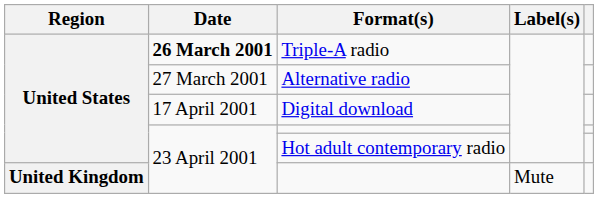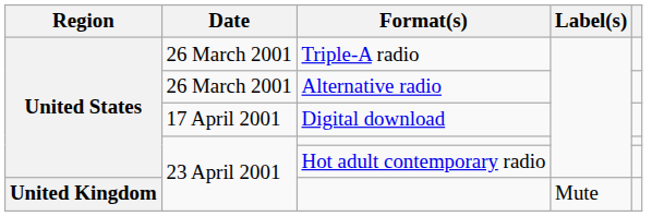 <table class="wikitable plainrowheaders">
 <tr>
 <th>Region</th>
 <th>Date</th>
 <th>Format(s)</th>
 <th>Label(s)</th>
 <th></th>
 </tr>
 <tr>
 <th scope="row" rowspan="5">United States</th>
-<td><strong>26 March 2001</strong></td>
+<td>26 March 2001</td>
 <td><a href='#'>Triple-A</a> radio</td>
 <td rowspan="5"></td>
 <td align="center"></td>
 </tr>
 <tr>
-<td>27 March 2001</td>
+<td>26 March 2001</td>
 <td><a href='#'>Alternative radio</a></td>
 <td align="center"></td>
 </tr>
 <tr>
 <td>17 April 2001</td>
 <td><a href='#'>Digital download</a></td>
 <td align="center"></td>
 </tr>
 <tr>
 <td rowspan="3">23 April 2001</td>
 <td></td>
 <td align="center"></td>
 </tr>
 <tr>
 <td><a href='#'>Hot adult contemporary</a> radio</td>
 <td align="center"></td>
 </tr>
 <tr>
 <th scope="row">United Kingdom</th>
 <td></td>
 <td>Mute</td>
 <td align="center"></td>
 </tr>
 </table>
